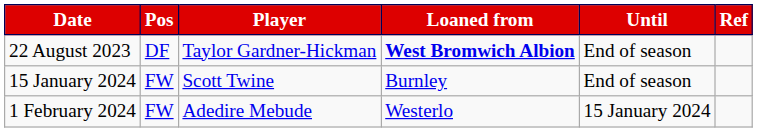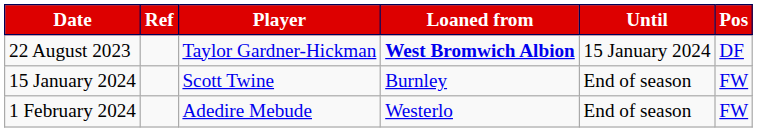 <table class="wikitable plainrowheaders sortable">
 <tr>
 <th style="background:#DD0000;color:#ffffff;border:1px solid #000056">Date</th>
-<th style="background:#DD0000;color:#ffffff;border:1px solid #000056">Pos</th>
+<th style="background:#DD0000;color:#ffffff;border:1px solid #000056">Ref</th>
 <th style="background:#DD0000;color:#ffffff;border:1px solid #000056">Player</th>
 <th style="background:#DD0000;color:#ffffff;border:1px solid #000056">Loaned from</th>
 <th style="background:#DD0000;color:#ffffff;border:1px solid #000056">Until</th>
-<th style="background:#DD0000;color:#ffffff;border:1px solid #000056">Ref</th>
+<th style="background:#DD0000;color:#ffffff;border:1px solid #000056">Pos</th>
 </tr>
 <tr>
 <td>22 August 2023</td>
-<td><a href='#'>DF</a></td>
+<td></td>
 <td> <a href='#'>Taylor Gardner-Hickman</a></td>
 <td><strong> <a href='#'>West Bromwich Albion</a></strong></td>
-<td>End of season</td>
-<td></td>
+<td>15 January 2024</td>
+<td><a href='#'>DF</a></td>
 </tr>
 <tr>
 <td>15 January 2024</td>
-<td><a href='#'>FW</a></td>
+<td></td>
 <td> <a href='#'>Scott Twine</a></td>
 <td> <a href='#'>Burnley</a></td>
 <td>End of season</td>
-<td></td>
+<td><a href='#'>FW</a></td>
 </tr>
 <tr>
 <td>1 February 2024</td>
-<td><a href='#'>FW</a></td>
+<td></td>
 <td> <a href='#'>Adedire Mebude</a></td>
 <td> <a href='#'>Westerlo</a></td>
-<td>15 January 2024</td>
-<td></td>
+<td>End of season</td>
+<td><a href='#'>FW</a></td>
 </tr>
 </table>
